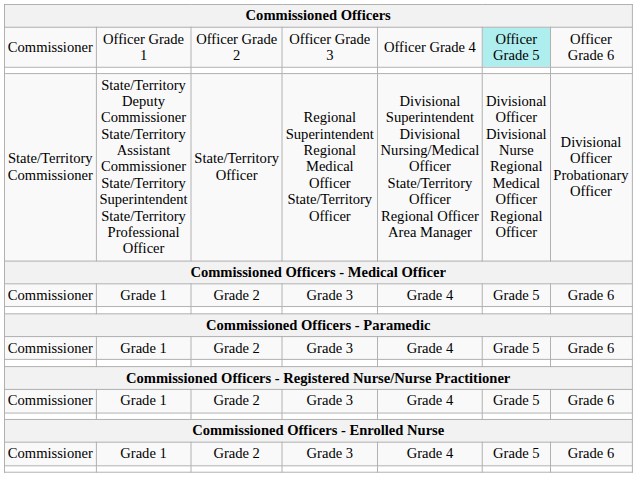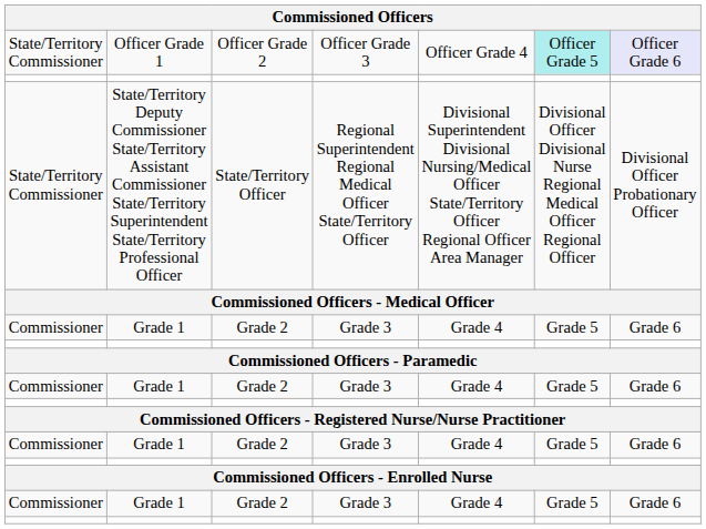 <table class="wikitable"  style="margin:auto; width:90%;">
 <tr>
 <th colspan=7>Commissioned Officers</th>
 </tr>
 <tr align=center>
-<td width="14%">Commissioner</td>
+<td>State/Territory Commissioner</td>
 <td width="14%">Officer Grade 1</td>
 <td width="14%">Officer Grade 2</td>
 <td width="16%">Officer Grade 3</td>
 <td width="14%">Officer Grade 4</td>
 <td width="14%" style="background: paleturquoise;">Officer Grade 5</td>
-<td width="14%">Officer Grade 6</td>
+<td width="14%" style="background: lavender;">Officer Grade 6</td>
 </tr>
 <tr style="text-align:center; background: white;">
 <td></td>
 <td></td>
 <td></td>
 <td></td>
 <td></td>
 <td></td>
 <td></td>
 </tr>
 <tr style="text-align:center;">
 <td>State/Territory Commissioner</td>
 <td>State/Territory Deputy Commissioner<br>State/Territory Assistant Commissioner<br>State/Territory Superintendent<br>State/Territory Professional Officer</td>
 <td>State/Territory Officer</td>
 <td>Regional Superintendent<br>Regional Medical Officer<br>State/Territory Officer</td>
 <td>Divisional Superintendent<br>Divisional Nursing/Medical Officer<br>State/Territory Officer<br>Regional Officer<br>Area Manager</td>
 <td>Divisional Officer<br>Divisional Nurse<br>Regional Medical Officer<br>Regional Officer</td>
 <td>Divisional Officer<br>Probationary Officer</td>
 </tr>
 <tr>
 <th colspan=7>Commissioned Officers - Medical Officer</th>
 </tr>
 <tr align=center>
 <td width="14%">Commissioner</td>
 <td width="14%">Grade 1</td>
 <td width="14%">Grade 2</td>
 <td width="16%">Grade 3</td>
 <td width="14%">Grade 4</td>
 <td width="14%">Grade 5</td>
 <td width="14%">Grade 6</td>
 </tr>
 <tr style="text-align:center; background: white;">
 <td></td>
 <td></td>
 <td></td>
 <td></td>
 <td></td>
 <td></td>
 <td></td>
 </tr>
 <tr>
 <th colspan=7>Commissioned Officers - Paramedic</th>
 </tr>
 <tr align=center>
 <td width="14%">Commissioner</td>
 <td width="14%">Grade 1</td>
 <td width="14%">Grade 2</td>
 <td width="16%">Grade 3</td>
 <td width="14%">Grade 4</td>
 <td width="14%">Grade 5</td>
 <td width="14%">Grade 6</td>
 </tr>
 <tr style="text-align:center; background: white;">
 <td></td>
 <td></td>
 <td></td>
 <td></td>
 <td></td>
 <td></td>
 <td></td>
 </tr>
 <tr>
 <th colspan=7>Commissioned Officers - Registered Nurse/Nurse Practitioner</th>
 </tr>
 <tr align=center>
 <td width="14%">Commissioner</td>
 <td width="14%">Grade 1</td>
 <td width="14%">Grade 2</td>
 <td width="16%">Grade 3</td>
 <td width="14%">Grade 4</td>
 <td width="14%">Grade 5</td>
 <td width="14%">Grade 6</td>
 </tr>
 <tr style="text-align:center; background: white;">
 <td></td>
 <td></td>
 <td></td>
 <td></td>
 <td></td>
 <td></td>
 <td></td>
 </tr>
 <tr>
 <th colspan=7>Commissioned Officers - Enrolled Nurse</th>
 </tr>
 <tr align=center>
 <td width="14%">Commissioner</td>
 <td width="14%">Grade 1</td>
 <td width="14%">Grade 2</td>
 <td width="16%">Grade 3</td>
 <td width="14%">Grade 4</td>
 <td width="14%">Grade 5</td>
 <td width="14%">Grade 6</td>
 </tr>
 <tr style="text-align:center; background: white;">
 <td></td>
 <td></td>
 <td></td>
 <td></td>
 <td></td>
 <td></td>
 <td></td>
 </tr>
 </table>
